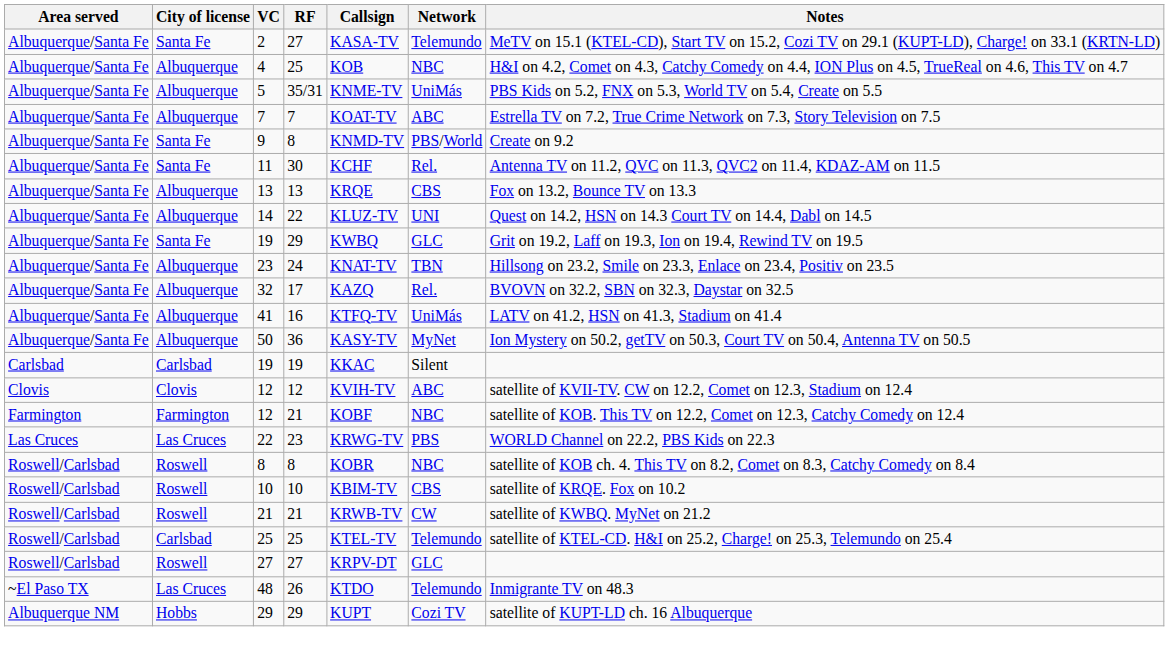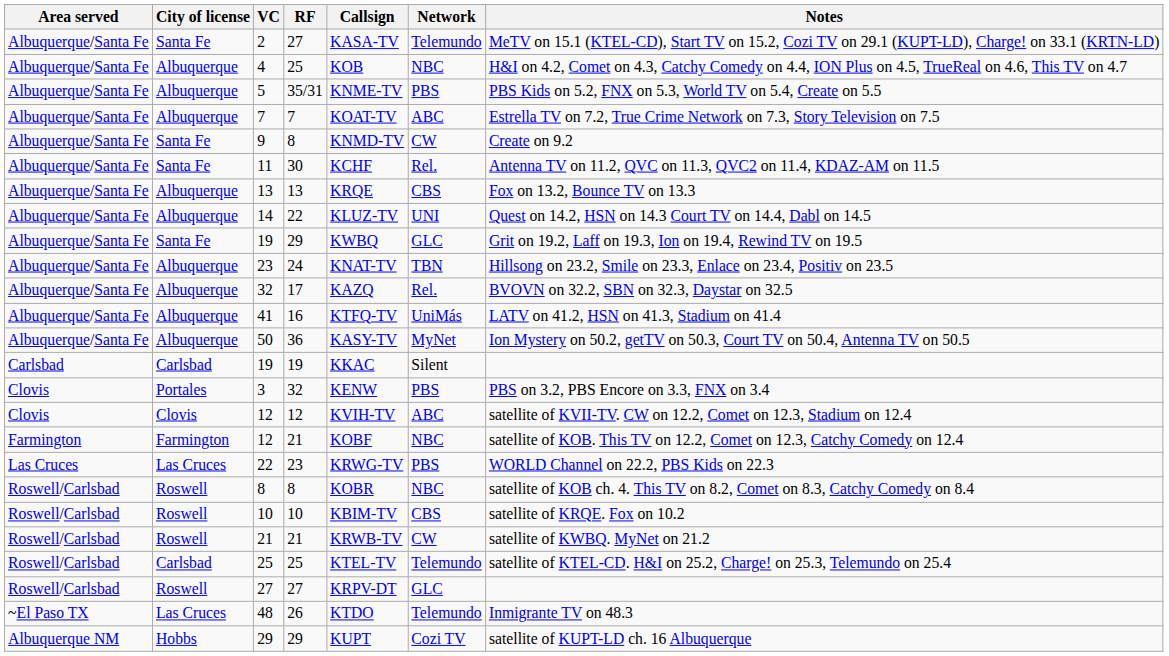 <table class="sortable wikitable" style="margin: 1em 1em 1em 0; background: #f9f9f9;">
 <tr>
 <th>Area served</th>
 <th>City of license</th>
 <th>VC</th>
 <th>RF</th>
 <th>Callsign</th>
 <th>Network</th>
 <th class="unsortable">Notes</th>
 </tr>
 <tr style="vertical-align: top; text-align: left;">
 <td><a href='#'>Albuquerque</a>/<a href='#'>Santa Fe</a></td>
 <td><a href='#'>Santa Fe</a></td>
 <td>2</td>
 <td>27</td>
 <td><a href='#'>KASA-TV</a></td>
 <td><a href='#'>Telemundo</a></td>
 <td><a href='#'>MeTV</a> on 15.1 (<a href='#'>KTEL-CD</a>), <a href='#'>Start TV</a> on 15.2, <a href='#'>Cozi TV</a> on 29.1 (<a href='#'>KUPT-LD</a>), <a href='#'>Charge!</a> on 33.1 (<a href='#'>KRTN-LD</a>)</td>
 </tr>
 <tr style="vertical-align: top; text-align: left;">
 <td><a href='#'>Albuquerque</a>/<a href='#'>Santa Fe</a></td>
 <td><a href='#'>Albuquerque</a></td>
 <td>4</td>
 <td>25</td>
 <td><a href='#'>KOB</a></td>
 <td><a href='#'>NBC</a></td>
 <td><a href='#'>H&I</a> on 4.2, <a href='#'>Comet</a> on 4.3, <a href='#'>Catchy Comedy</a> on 4.4, <a href='#'>ION Plus</a> on 4.5, <a href='#'>TrueReal</a> on 4.6, <a href='#'>This TV</a> on 4.7</td>
 </tr>
 <tr style="vertical-align: top; text-align: left;">
 <td><a href='#'>Albuquerque</a>/<a href='#'>Santa Fe</a></td>
 <td><a href='#'>Albuquerque</a></td>
 <td>5</td>
 <td>35/31</td>
 <td><a href='#'>KNME-TV</a></td>
-<td><a href='#'>UniMás</a></td>
+<td><a href='#'>PBS</a></td>
 <td><a href='#'>PBS Kids</a> on 5.2, <a href='#'>FNX</a> on 5.3, <a href='#'>World TV</a> on 5.4, <a href='#'>Create</a> on 5.5</td>
 </tr>
 <tr style="vertical-align: top; text-align: left;">
 <td><a href='#'>Albuquerque</a>/<a href='#'>Santa Fe</a></td>
 <td><a href='#'>Albuquerque</a></td>
 <td>7</td>
 <td>7</td>
 <td><a href='#'>KOAT-TV</a></td>
 <td><a href='#'>ABC</a></td>
 <td><a href='#'>Estrella TV</a> on 7.2, <a href='#'>True Crime Network</a> on 7.3, <a href='#'>Story Television</a> on 7.5</td>
 </tr>
 <tr style="vertical-align: top; text-align: left;">
 <td><a href='#'>Albuquerque</a>/<a href='#'>Santa Fe</a></td>
 <td><a href='#'>Santa Fe</a></td>
 <td>9</td>
 <td>8</td>
 <td><a href='#'>KNMD-TV</a></td>
-<td><a href='#'>PBS</a>/<a href='#'>World</a></td>
+<td><a href='#'>CW</a></td>
 <td><a href='#'>Create</a> on 9.2</td>
 </tr>
 <tr style="vertical-align: top; text-align: left;">
 <td><a href='#'>Albuquerque</a>/<a href='#'>Santa Fe</a></td>
 <td><a href='#'>Santa Fe</a></td>
 <td>11</td>
 <td>30</td>
 <td><a href='#'>KCHF</a></td>
 <td><a href='#'>Rel.</a></td>
 <td><a href='#'>Antenna TV</a> on 11.2, <a href='#'>QVC</a> on 11.3, <a href='#'>QVC2</a> on 11.4, <a href='#'>KDAZ-AM</a> on 11.5</td>
 </tr>
 <tr style="vertical-align: top; text-align: left;">
 <td><a href='#'>Albuquerque</a>/<a href='#'>Santa Fe</a></td>
 <td><a href='#'>Albuquerque</a></td>
 <td>13</td>
 <td>13</td>
 <td><a href='#'>KRQE</a></td>
 <td><a href='#'>CBS</a></td>
 <td><a href='#'>Fox</a> on 13.2, <a href='#'>Bounce TV</a> on 13.3</td>
 </tr>
 <tr style="vertical-align: top; text-align: left;">
 <td><a href='#'>Albuquerque</a>/<a href='#'>Santa Fe</a></td>
 <td><a href='#'>Albuquerque</a></td>
 <td>14</td>
 <td>22</td>
 <td><a href='#'>KLUZ-TV</a></td>
 <td><a href='#'>UNI</a></td>
 <td><a href='#'>Quest</a> on 14.2, <a href='#'>HSN</a> on 14.3 <a href='#'>Court TV</a> on 14.4, <a href='#'>Dabl</a> on 14.5</td>
 </tr>
 <tr style="vertical-align: top; text-align: left;">
 <td><a href='#'>Albuquerque</a>/<a href='#'>Santa Fe</a></td>
 <td><a href='#'>Santa Fe</a></td>
 <td>19</td>
 <td>29</td>
 <td><a href='#'>KWBQ</a></td>
 <td><a href='#'>GLC</a></td>
 <td><a href='#'>Grit</a> on 19.2, <a href='#'>Laff</a> on 19.3, <a href='#'>Ion</a> on 19.4, <a href='#'>Rewind TV</a> on 19.5</td>
 </tr>
 <tr style="vertical-align: top; text-align: left;">
 <td><a href='#'>Albuquerque</a>/<a href='#'>Santa Fe</a></td>
 <td><a href='#'>Albuquerque</a></td>
 <td>23</td>
 <td>24</td>
 <td><a href='#'>KNAT-TV</a></td>
 <td><a href='#'>TBN</a></td>
 <td><a href='#'>Hillsong</a> on 23.2, <a href='#'>Smile</a> on 23.3, <a href='#'>Enlace</a> on 23.4, <a href='#'>Positiv</a> on 23.5</td>
 </tr>
 <tr style="vertical-align: top; text-align: left;">
 <td><a href='#'>Albuquerque</a>/<a href='#'>Santa Fe</a></td>
 <td><a href='#'>Albuquerque</a></td>
 <td>32</td>
 <td>17</td>
 <td><a href='#'>KAZQ</a></td>
 <td><a href='#'>Rel.</a></td>
 <td><a href='#'>BVOVN</a> on 32.2, <a href='#'>SBN</a> on 32.3, <a href='#'>Daystar</a> on 32.5</td>
 </tr>
 <tr style="vertical-align: top; text-align: left;">
 <td><a href='#'>Albuquerque</a>/<a href='#'>Santa Fe</a></td>
 <td><a href='#'>Albuquerque</a></td>
 <td>41</td>
 <td>16</td>
 <td><a href='#'>KTFQ-TV</a></td>
 <td><a href='#'>UniMás</a></td>
 <td><a href='#'>LATV</a> on 41.2, <a href='#'>HSN</a> on 41.3, <a href='#'>Stadium</a> on 41.4</td>
 </tr>
 <tr style="vertical-align: top; text-align: left;">
 <td><a href='#'>Albuquerque</a>/<a href='#'>Santa Fe</a></td>
 <td><a href='#'>Albuquerque</a></td>
 <td>50</td>
 <td>36</td>
 <td><a href='#'>KASY-TV</a></td>
 <td><a href='#'>MyNet</a></td>
 <td><a href='#'>Ion Mystery</a> on 50.2, <a href='#'>getTV</a> on 50.3, <a href='#'>Court TV</a> on 50.4, <a href='#'>Antenna TV</a> on 50.5</td>
 </tr>
 <tr style="vertical-align: top; text-align: left;">
 <td><a href='#'>Carlsbad</a></td>
 <td><a href='#'>Carlsbad</a></td>
 <td>19</td>
 <td>19</td>
 <td><a href='#'>KKAC</a></td>
 <td>Silent</td>
 <td></td>
+</tr>
+<tr style="vertical-align: top; text-align: left;">
+<td><a href='#'>Clovis</a></td>
+<td><a href='#'>Portales</a></td>
+<td>3</td>
+<td>32</td>
+<td><a href='#'>KENW</a></td>
+<td><a href='#'>PBS</a></td>
+<td><a href='#'>PBS</a> on 3.2, PBS Encore on 3.3, <a href='#'>FNX</a> on 3.4</td>
 </tr>
 <tr style="vertical-align: top; text-align: left;">
 <td><a href='#'>Clovis</a></td>
 <td><a href='#'>Clovis</a></td>
 <td>12</td>
 <td>12</td>
 <td><a href='#'>KVIH-TV</a></td>
 <td><a href='#'>ABC</a></td>
 <td>satellite of <a href='#'>KVII-TV</a>. <a href='#'>CW</a> on 12.2, <a href='#'>Comet</a> on 12.3, <a href='#'>Stadium</a> on 12.4</td>
 </tr>
 <tr style="vertical-align: top; text-align: left;">
 <td><a href='#'>Farmington</a></td>
 <td><a href='#'>Farmington</a></td>
 <td>12</td>
 <td>21</td>
 <td><a href='#'>KOBF</a></td>
 <td><a href='#'>NBC</a></td>
 <td>satellite of <a href='#'>KOB</a>. <a href='#'>This TV</a> on 12.2, <a href='#'>Comet</a> on 12.3, <a href='#'>Catchy Comedy</a> on 12.4</td>
 </tr>
 <tr style="vertical-align: top; text-align: left;">
 <td><a href='#'>Las Cruces</a></td>
 <td><a href='#'>Las Cruces</a></td>
 <td>22</td>
 <td>23</td>
 <td><a href='#'>KRWG-TV</a></td>
 <td><a href='#'>PBS</a></td>
 <td><a href='#'>WORLD Channel</a> on 22.2, <a href='#'>PBS Kids</a> on 22.3</td>
 </tr>
 <tr style="vertical-align: top; text-align: left;">
 <td><a href='#'>Roswell</a>/<a href='#'>Carlsbad</a></td>
 <td><a href='#'>Roswell</a></td>
 <td>8</td>
 <td>8</td>
 <td><a href='#'>KOBR</a></td>
 <td><a href='#'>NBC</a></td>
 <td>satellite of <a href='#'>KOB</a> ch. 4. <a href='#'>This TV</a> on 8.2, <a href='#'>Comet</a> on 8.3, <a href='#'>Catchy Comedy</a> on 8.4</td>
 </tr>
 <tr style="vertical-align: top; text-align: left;">
 <td><a href='#'>Roswell</a>/<a href='#'>Carlsbad</a></td>
 <td><a href='#'>Roswell</a></td>
 <td>10</td>
 <td>10</td>
 <td><a href='#'>KBIM-TV</a></td>
 <td><a href='#'>CBS</a></td>
 <td>satellite of <a href='#'>KRQE</a>. <a href='#'>Fox</a> on 10.2</td>
 </tr>
 <tr style="vertical-align: top; text-align: left;">
 <td><a href='#'>Roswell</a>/<a href='#'>Carlsbad</a></td>
 <td><a href='#'>Roswell</a></td>
 <td>21</td>
 <td>21</td>
 <td><a href='#'>KRWB-TV</a></td>
 <td><a href='#'>CW</a></td>
 <td>satellite of <a href='#'>KWBQ</a>. <a href='#'>MyNet</a> on 21.2</td>
 </tr>
 <tr style="vertical-align: top; text-align: left;">
 <td><a href='#'>Roswell</a>/<a href='#'>Carlsbad</a></td>
 <td><a href='#'>Carlsbad</a></td>
 <td>25</td>
 <td>25</td>
 <td><a href='#'>KTEL-TV</a></td>
 <td><a href='#'>Telemundo</a></td>
 <td>satellite of <a href='#'>KTEL-CD</a>. <a href='#'>H&I</a> on 25.2, <a href='#'>Charge!</a> on 25.3, <a href='#'>Telemundo</a> on 25.4</td>
 </tr>
 <tr style="vertical-align: top; text-align: left;">
 <td><a href='#'>Roswell</a>/<a href='#'>Carlsbad</a></td>
 <td><a href='#'>Roswell</a></td>
 <td>27</td>
 <td>27</td>
 <td><a href='#'>KRPV-DT</a></td>
 <td><a href='#'>GLC</a></td>
 <td></td>
 </tr>
 <tr style="vertical-align: top; text-align: left;">
 <td>~<a href='#'>El Paso TX</a></td>
 <td><a href='#'>Las Cruces</a></td>
 <td>48</td>
 <td>26</td>
 <td><a href='#'>KTDO</a></td>
 <td><a href='#'>Telemundo</a></td>
 <td><a href='#'>Inmigrante TV</a> on 48.3</td>
 </tr>
 <tr style="vertical-align: top; text-align: left;">
 <td><a href='#'>Albuquerque NM</a></td>
 <td><a href='#'>Hobbs</a></td>
 <td>29</td>
 <td>29</td>
 <td><a href='#'>KUPT</a></td>
 <td><a href='#'>Cozi TV</a></td>
 <td>satellite of <a href='#'>KUPT-LD</a> ch. 16 <a href='#'>Albuquerque</a></td>
 </tr>
 </table>
